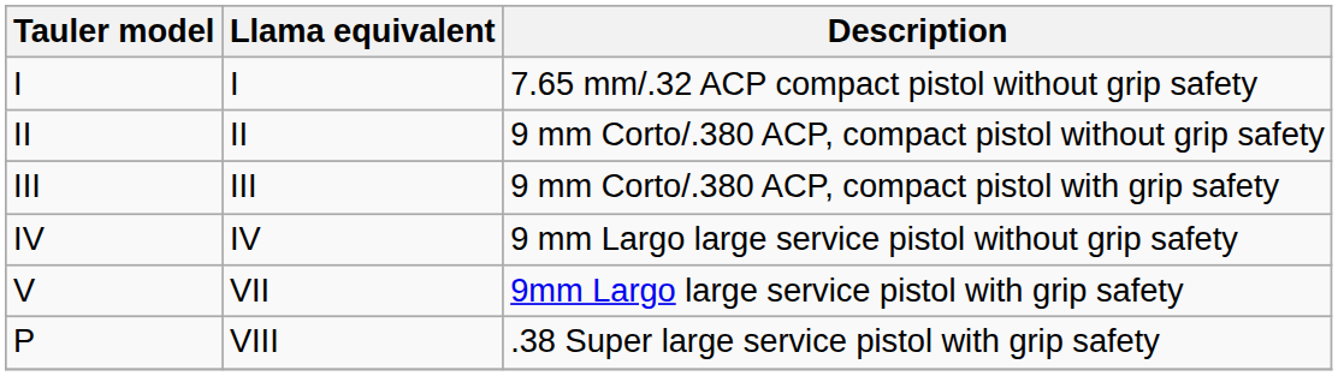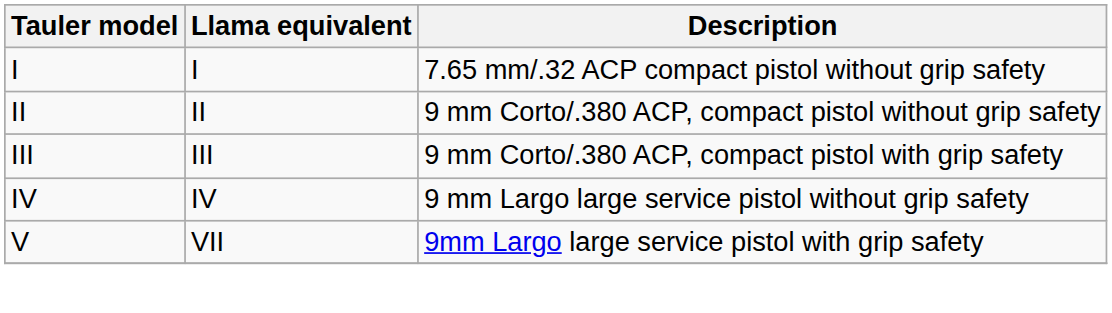 <table class="wikitable">
 <tr>
 <th>Tauler model</th>
 <th>Llama  equivalent</th>
 <th>Description</th>
 </tr>
 <tr ---->
 <td>I</td>
 <td>I</td>
 <td>7.65 mm/.32 ACP compact pistol without grip safety</td>
 </tr>
 <tr>
 <td>II</td>
 <td>II</td>
 <td>9 mm Corto/.380 ACP, compact pistol without grip safety</td>
 </tr>
 <tr ---->
 <td>III</td>
 <td>III</td>
 <td>9 mm Corto/.380 ACP, compact pistol with grip safety</td>
 </tr>
 <tr>
 <td>IV</td>
 <td>IV</td>
 <td>9 mm Largo large service pistol without grip safety</td>
 </tr>
 <tr ---->
 <td>V</td>
 <td>VII</td>
 <td><a href='#'>9mm Largo</a> large service pistol with grip safety</td>
 </tr>
-<tr>
-<td>P</td>
-<td>VIII</td>
-<td>.38 Super large service pistol with grip safety</td>
-</tr>
 <tr ---->
 </tr>
 </table>
